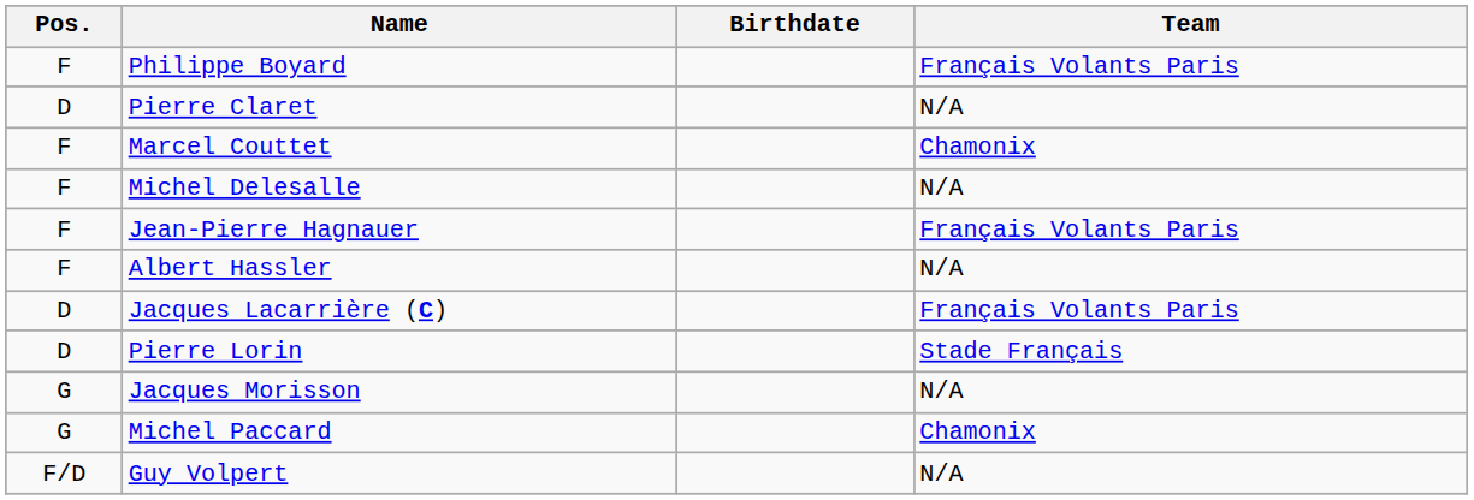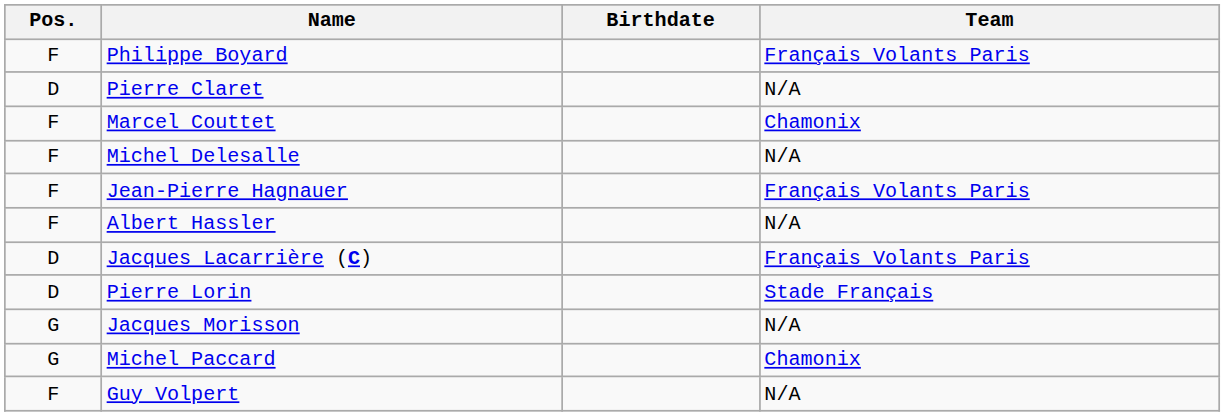 <table class="wikitable sortable" width="80%" style="font-size: 90%; text-align: center;">
 <tr>
 <th>Pos.</th>
 <th>Name</th>
 <th>Birthdate</th>
 <th>Team</th>
 </tr>
 <tr>
 <td>F</td>
 <td style="text-align:left;"><a href='#'>Philippe Boyard</a></td>
 <td style="text-align:right;"></td>
 <td style="text-align:left;"> <a href='#'>Français Volants Paris</a></td>
 </tr>
 <tr>
 <td>D</td>
 <td style="text-align:left;"><a href='#'>Pierre Claret</a></td>
 <td style="text-align:right;"></td>
 <td style="text-align:left;">N/A</td>
 </tr>
 <tr>
 <td>F</td>
 <td style="text-align:left;"><a href='#'>Marcel Couttet</a></td>
 <td style="text-align:right;"></td>
 <td style="text-align:left;"> <a href='#'>Chamonix</a></td>
 </tr>
 <tr>
 <td>F</td>
 <td style="text-align:left;"><a href='#'>Michel Delesalle</a></td>
 <td style="text-align:right;"></td>
 <td style="text-align:left;">N/A</td>
 </tr>
 <tr>
 <td>F</td>
 <td style="text-align:left;"><a href='#'>Jean-Pierre Hagnauer</a></td>
 <td style="text-align:right;"></td>
 <td style="text-align:left;"> <a href='#'>Français Volants Paris</a></td>
 </tr>
 <tr>
 <td>F</td>
 <td style="text-align:left;"><a href='#'>Albert Hassler</a></td>
 <td style="text-align:right;"></td>
 <td style="text-align:left;">N/A</td>
 </tr>
 <tr>
 <td>D</td>
 <td style="text-align:left;"><a href='#'>Jacques Lacarrière</a> (<strong><a href='#'>C</a></strong>)</td>
 <td style="text-align:right;"></td>
 <td style="text-align:left;"> <a href='#'>Français Volants Paris</a></td>
 </tr>
 <tr>
 <td>D</td>
 <td style="text-align:left;"><a href='#'>Pierre Lorin</a></td>
 <td style="text-align:right;"></td>
 <td style="text-align:left;"> <a href='#'>Stade Français</a></td>
 </tr>
 <tr>
 <td>G</td>
 <td style="text-align:left;"><a href='#'>Jacques Morisson</a></td>
 <td style="text-align:right;"></td>
 <td style="text-align:left;">N/A</td>
 </tr>
 <tr>
 <td>G</td>
 <td style="text-align:left;"><a href='#'>Michel Paccard</a></td>
 <td style="text-align:right;"></td>
 <td style="text-align:left;"> <a href='#'>Chamonix</a></td>
 </tr>
 <tr>
-<td>F/D</td>
+<td>F</td>
 <td style="text-align:left;"><a href='#'>Guy Volpert</a></td>
 <td style="text-align:right;"></td>
 <td style="text-align:left;">N/A</td>
 </tr>
 </table>
